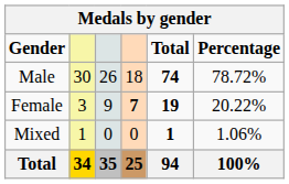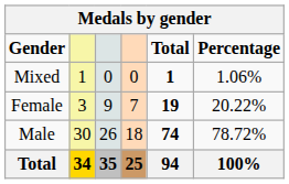 <table class=wikitable style="font-size:85%; float:right;text-align:center">
 <tr bgcolor=EFEFEF>
 <th colspan=6>Medals by gender</th>
 </tr>
 <tr>
 <td><strong>Gender</strong></td>
 <td bgcolor=F7F6A8></td>
 <td bgcolor=DCE5E5></td>
 <td bgcolor=FFDAB9></td>
 <td><strong>Total</strong></td>
 <td><strong>Percentage</strong></td>
 </tr>
 <tr>
+<td>Mixed</td>
+<td bgcolor=F7F6A8>1</td>
+<td bgcolor=DCE5E5>0</td>
+<td bgcolor=FFDAB9>0</td>
+<td><strong>1</strong></td>
+<td>1.06%</td>
+</tr>
+<tr>
+<td>Female</td>
+<td bgcolor=F7F6A8>3</td>
+<td bgcolor=DCE5E5>9</td>
+<td bgcolor=FFDAB9>7</td>
+<td><strong>19</strong></td>
+<td>20.22%</td>
+</tr>
+<tr>
 <td>Male</td>
 <td bgcolor=F7F6A8>30</td>
 <td bgcolor=DCE5E5>26</td>
 <td bgcolor=FFDAB9>18</td>
 <td><strong>74</strong></td>
 <td>78.72%</td>
-</tr>
-<tr>
-<td>Female</td>
-<td bgcolor=F7F6A8>3</td>
-<td bgcolor=DCE5E5>9</td>
-<td bgcolor=FFDAB9><strong>7</strong></td>
-<td><strong>19</strong></td>
-<td>20.22%</td>
-</tr>
-<tr>
-<td>Mixed</td>
-<td bgcolor=F7F6A8>1</td>
-<td bgcolor=DCE5E5>0</td>
-<td bgcolor=FFDAB9>0</td>
-<td><strong>1</strong></td>
-<td>1.06%</td>
 </tr>
 <tr>
 <th>Total</th>
 <th style=background:gold>34</th>
 <th style=background:silver>35</th>
 <th style=background:#C96>25</th>
 <th>94</th>
 <th>100%</th>
 </tr>
 </table>
